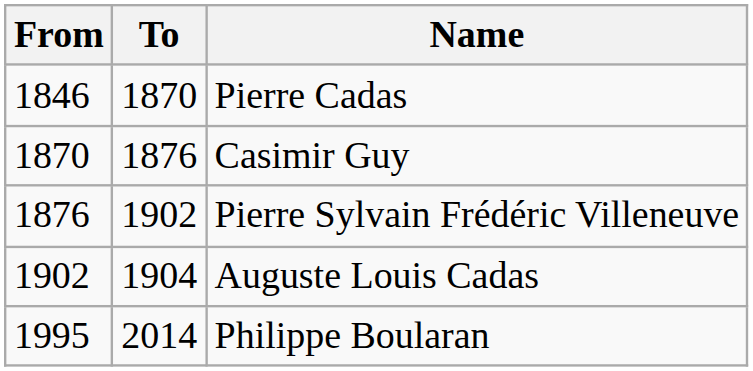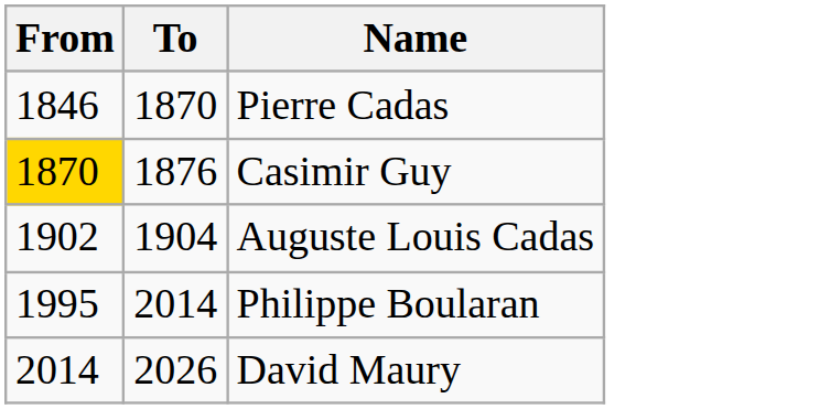 <table class="wikitable">
 <tr>
 <th>From</th>
 <th>To</th>
 <th>Name</th>
 </tr>
 <tr>
 <td>1846</td>
 <td>1870</td>
 <td>Pierre Cadas</td>
 </tr>
 <tr>
-<td>1870</td>
+<td style="background: gold;">1870</td>
 <td>1876</td>
 <td>Casimir Guy</td>
-</tr>
-<tr>
-<td>1876</td>
-<td>1902</td>
-<td>Pierre Sylvain Frédéric Villeneuve</td>
 </tr>
 <tr>
 <td>1902</td>
 <td>1904</td>
 <td>Auguste Louis Cadas</td>
 </tr>
 <tr>
 <td>1995</td>
 <td>2014</td>
 <td>Philippe Boularan</td>
 </tr>
+<tr>
+<td>2014</td>
+<td>2026</td>
+<td>David Maury</td>
+</tr>
 </table>
